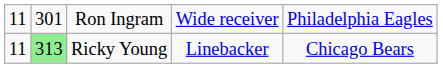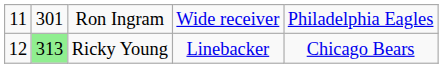 <table class="wikitable" style="text-align:center">
 <tr>
 <td>11</td>
 <td>301</td>
 <td>Ron Ingram</td>
 <td><a href='#'>Wide receiver</a></td>
 <td><a href='#'>Philadelphia Eagles</a></td>
 </tr>
 <tr>
-<td>11</td>
+<td>12</td>
 <td style="background: lightgreen;">313</td>
 <td>Ricky Young</td>
 <td><a href='#'>Linebacker</a></td>
 <td><a href='#'>Chicago Bears</a></td>
 </tr>
 </table>
